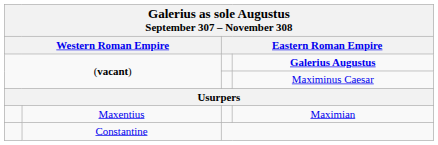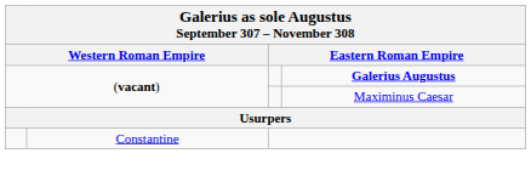 <table class="wikitable" width="50%" style="text-align:center">
 <tr>
 <th colspan="4"><big>Galerius as sole Augustus</big><br>September 307 – November 308</th>
 </tr>
 <tr>
 <th colspan="2"><a href='#'>Western Roman Empire</a></th>
 <th colspan="2"><a href='#'>Eastern Roman Empire</a></th>
 </tr>
 <tr>
 <td colspan="2" rowspan="2">(<strong>vacant</strong>)</td>
 <td></td>
 <td><strong><a href='#'>Galerius Augustus</a></strong></td>
 </tr>
 <tr>
 <td></td>
 <td><a href='#'>Maximinus Caesar</a></td>
 </tr>
 <tr>
 <th colspan="4">Usurpers</th>
 </tr>
 <tr>
 <td></td>
-<td><a href='#'>Maxentius</a><br></td>
-<td></td>
-<td><a href='#'>Maximian</a><br></td>
-</tr>
-<tr>
-<td></td>
 <td><a href='#'>Constantine</a><br></td>
 <td colspan="2"></td>
 </tr>
 </table>
